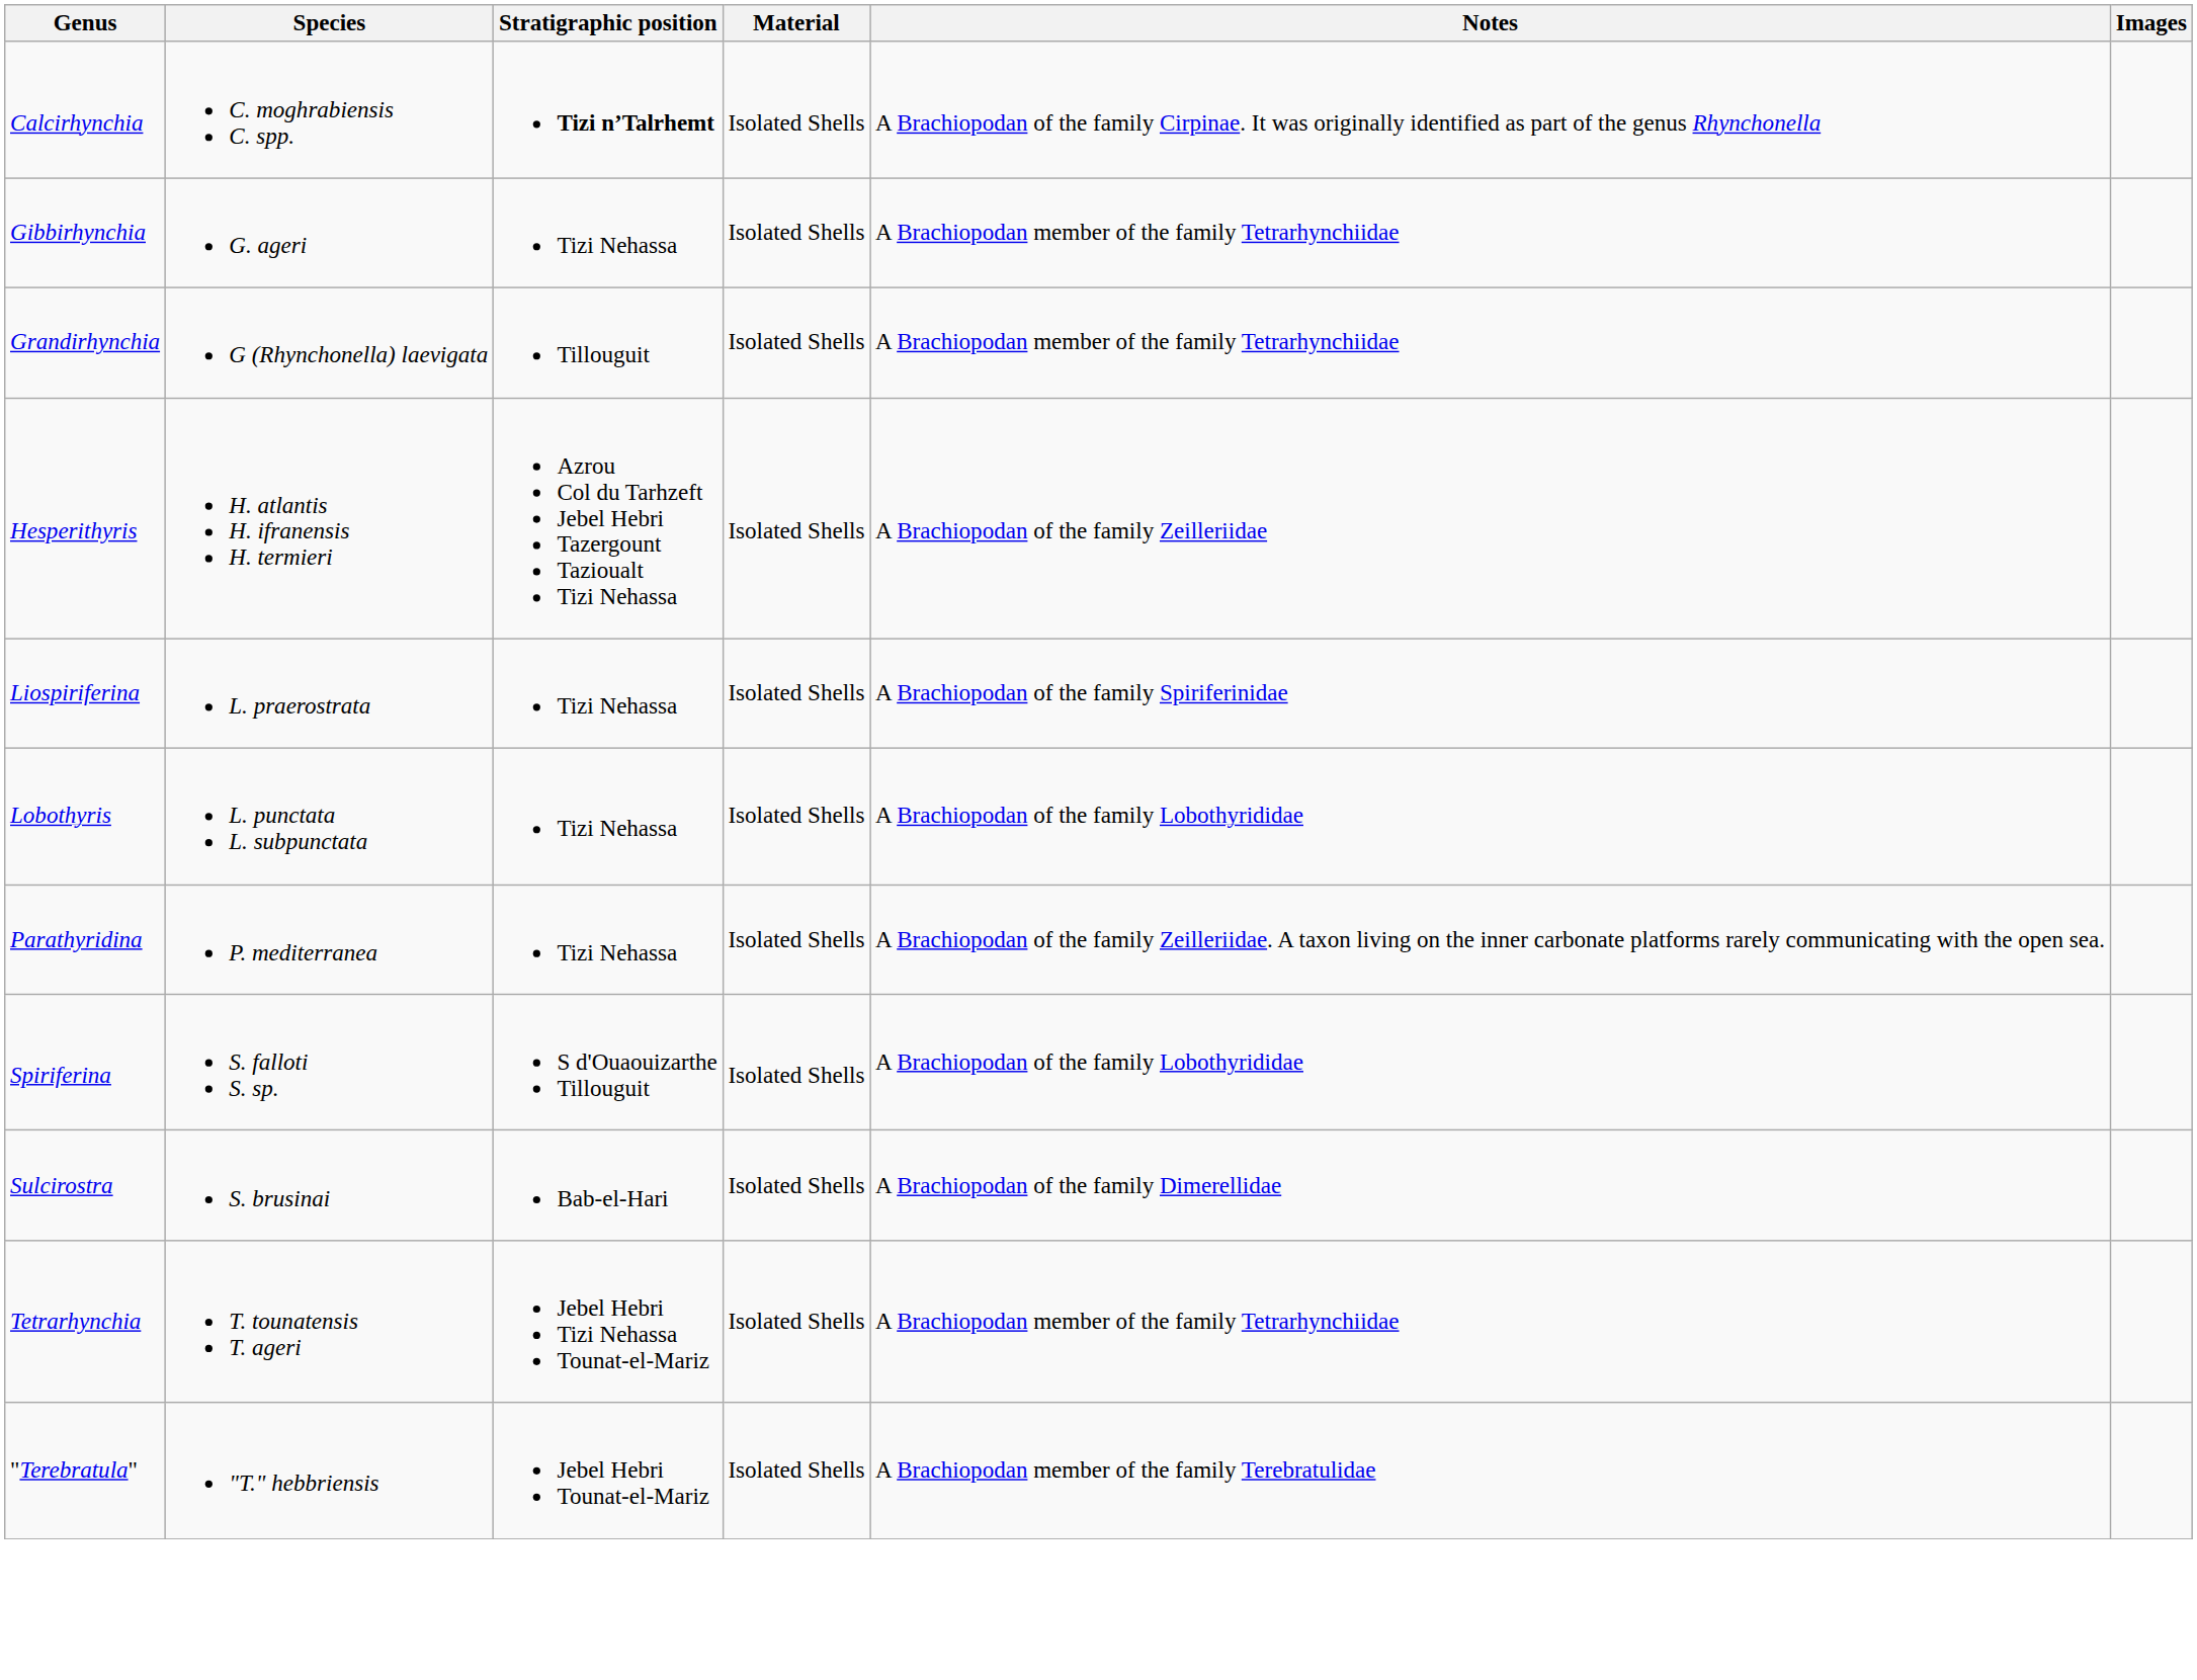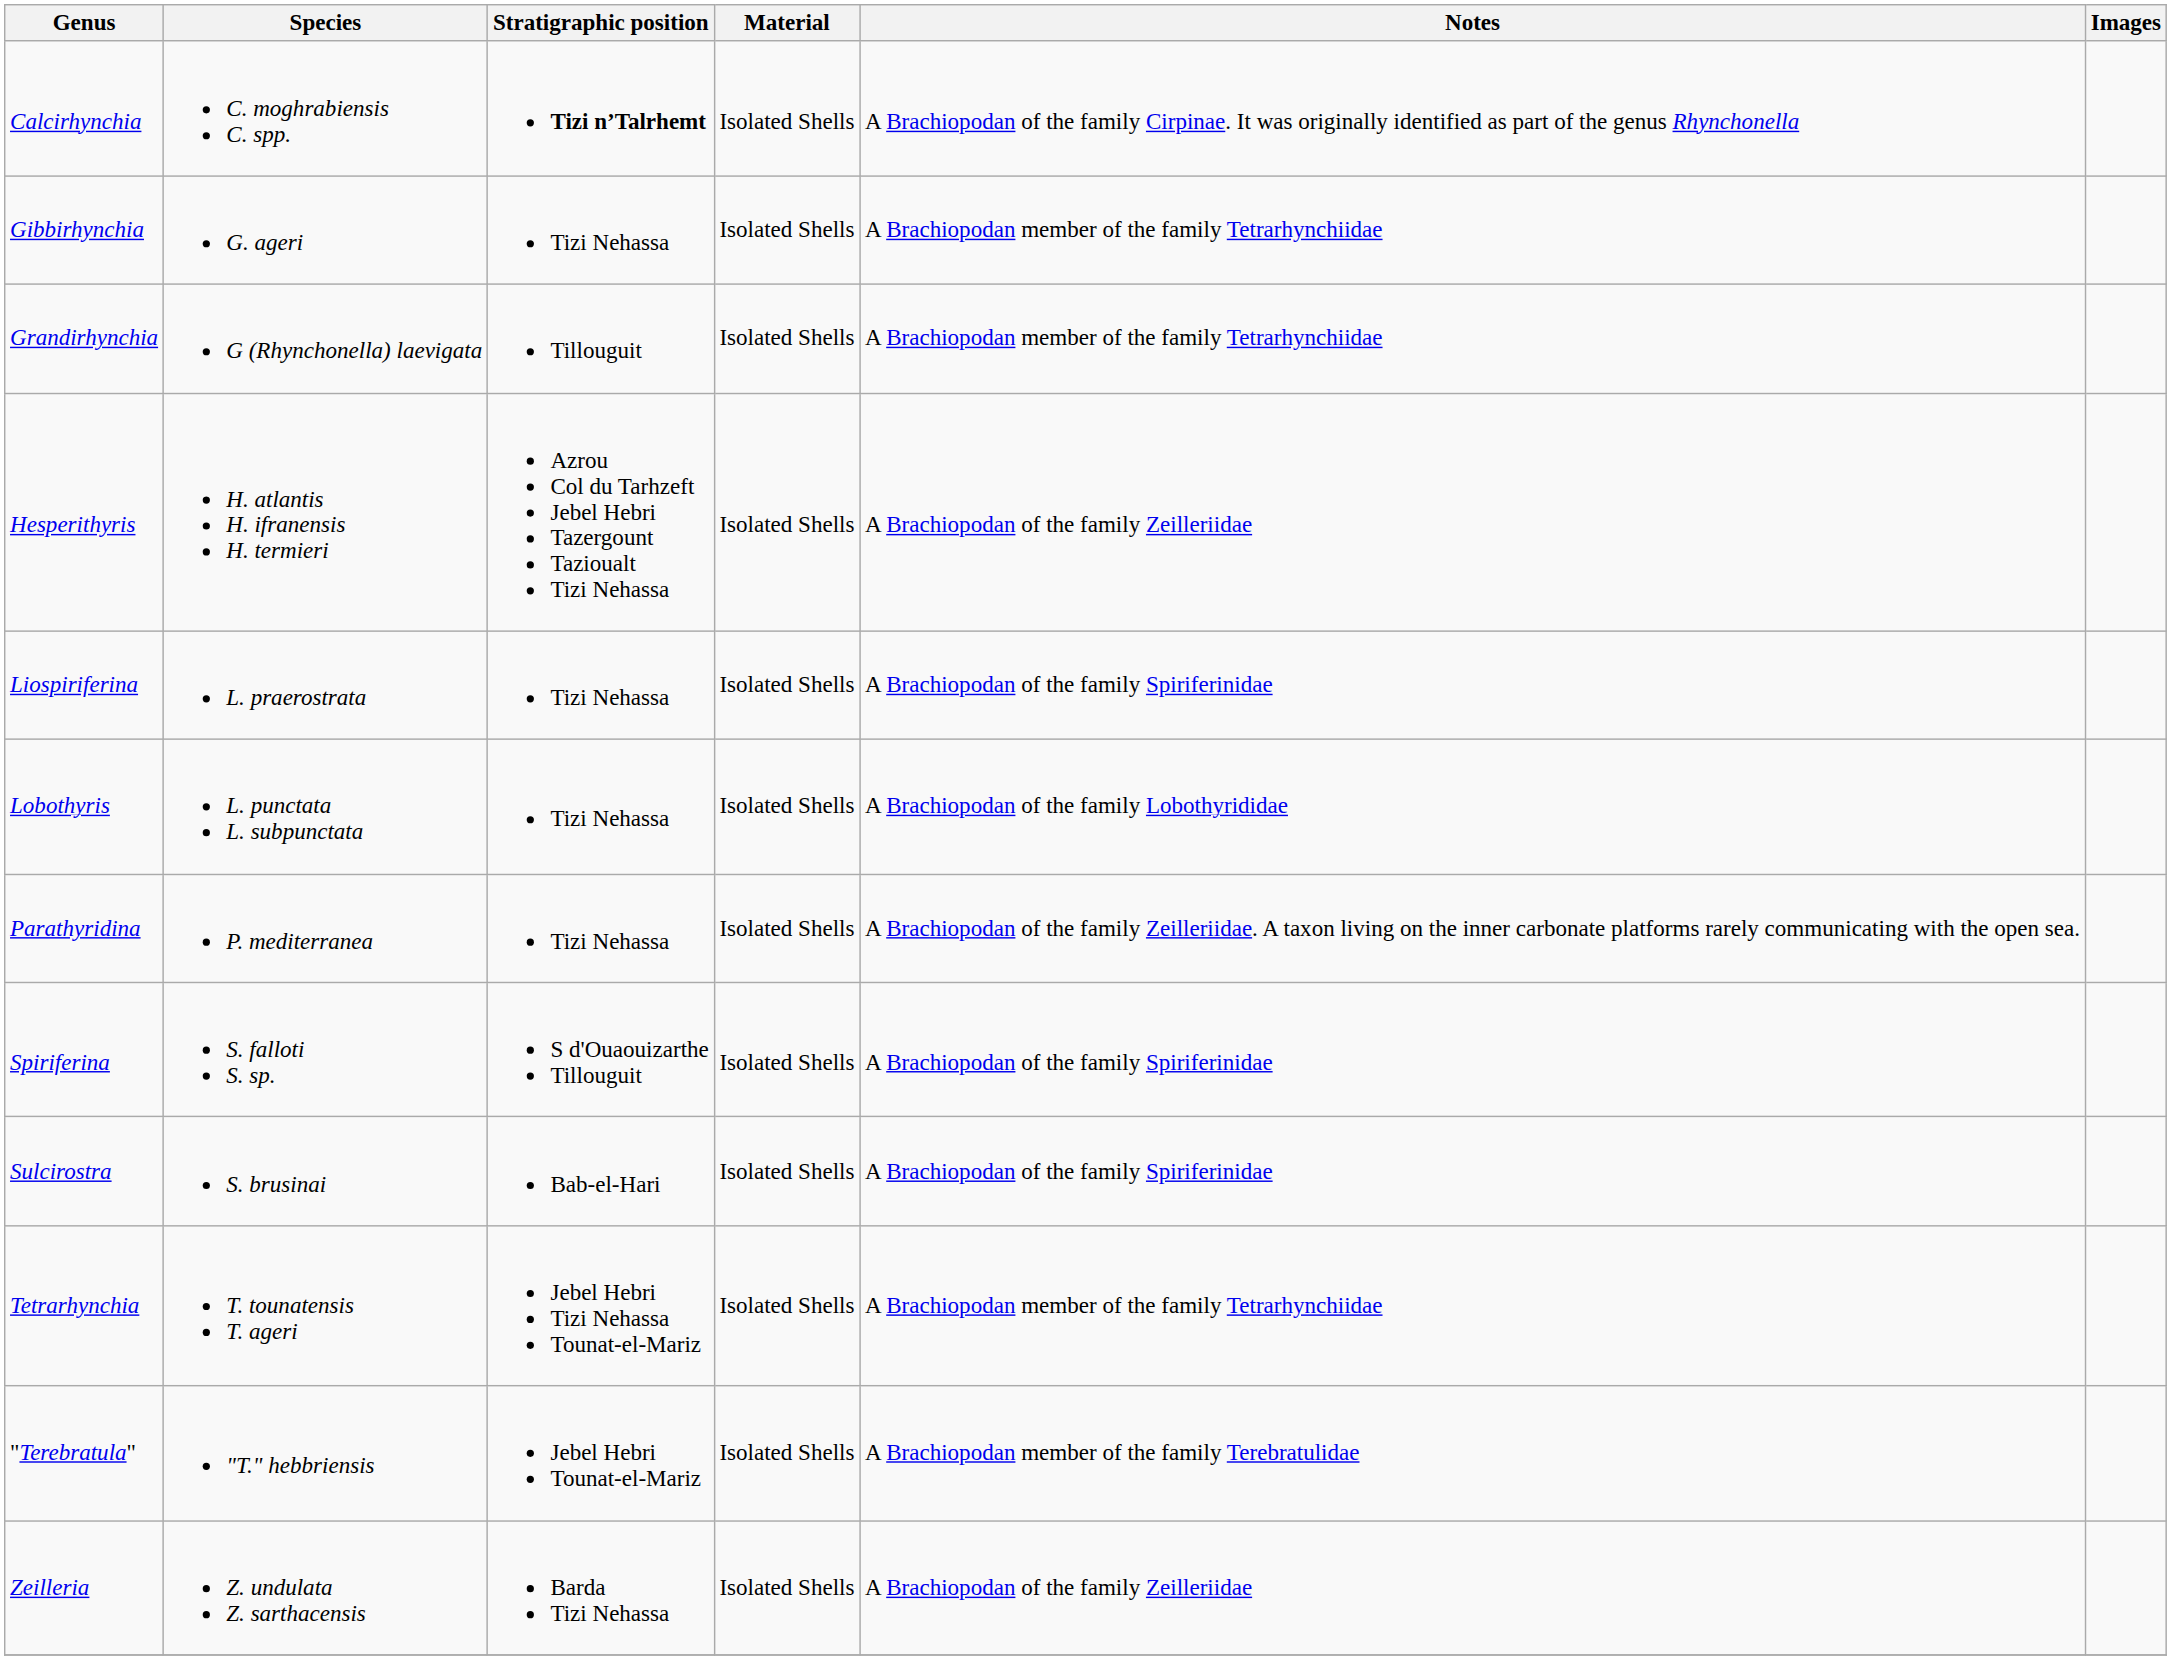 <table class="wikitable">
 <tr>
 <th>Genus</th>
 <th>Species</th>
 <th>Stratigraphic position</th>
 <th>Material</th>
 <th>Notes</th>
 <th>Images</th>
 </tr>
 <tr>
 <td><br><em><a href='#'>Calcirhynchia</a></em></td>
 <td><br><ul><li><em>C. moghrabiensis</em></li><li><em>C. spp.</em></li></ul></td>
 <td><strong><br><ul><li>Tizi n’Talrhemt</li></ul></strong></td>
 <td><br>Isolated Shells</td>
 <td><br>A <a href='#'>Brachiopodan</a> of the family <a href='#'>Cirpinae</a>. It was originally identified as part of the genus <em><a href='#'>Rhynchonella</a></em></td>
 <td></td>
 </tr>
 <tr>
 <td><em><a href='#'>Gibbirhynchia</a></em></td>
 <td><br><ul><li><em>G. ageri</em></li></ul></td>
 <td><br><ul><li>Tizi Nehassa</li></ul></td>
 <td>Isolated Shells</td>
 <td>A <a href='#'>Brachiopodan</a> member of the family <a href='#'>Tetrarhynchiidae</a></td>
 <td></td>
 </tr>
 <tr>
 <td><em><a href='#'>Grandirhynchia</a></em></td>
 <td><br><ul><li><em>G (Rhynchonella) laevigata</em></li></ul></td>
 <td><br><ul><li>Tillouguit</li></ul></td>
 <td>Isolated Shells</td>
 <td>A <a href='#'>Brachiopodan</a> member of the family <a href='#'>Tetrarhynchiidae</a></td>
 <td></td>
 </tr>
 <tr>
 <td><br><em><a href='#'>Hesperithyris</a></em></td>
 <td><br><ul><li><em>H. atlantis</em></li><li><em>H.</em> <em>ifranensis</em></li><li><em>H. termieri</em></li></ul></td>
 <td><br><ul><li>Azrou</li><li>Col du Tarhzeft</li><li>Jebel Hebri</li><li>Tazergount</li><li>Tazioualt</li><li>Tizi Nehassa</li></ul></td>
 <td><br>Isolated Shells</td>
 <td><br>A <a href='#'>Brachiopodan</a> of the family <a href='#'>Zeilleriidae</a></td>
 <td></td>
 </tr>
 <tr>
 <td><em><a href='#'>Liospiriferina</a></em></td>
 <td><br><ul><li><em>L. praerostrata</em></li></ul></td>
 <td><br><ul><li>Tizi Nehassa</li></ul></td>
 <td>Isolated Shells</td>
 <td>A <a href='#'>Brachiopodan</a> of the family <a href='#'>Spiriferinidae</a></td>
 <td></td>
 </tr>
 <tr>
 <td><em><a href='#'>Lobothyris</a></em></td>
 <td><br><ul><li><em>L. punctata</em></li><li><em>L. subpunctata</em></li></ul></td>
 <td><br><ul><li>Tizi Nehassa</li></ul></td>
 <td>Isolated Shells</td>
 <td>A <a href='#'>Brachiopodan</a> of the family <a href='#'>Lobothyrididae</a></td>
 <td></td>
 </tr>
 <tr>
 <td><em><a href='#'>Parathyridina</a></em></td>
 <td><br><ul><li><em>P. mediterranea</em></li></ul></td>
 <td><br><ul><li>Tizi Nehassa</li></ul></td>
 <td>Isolated Shells</td>
 <td>A <a href='#'>Brachiopodan</a> of the family <a href='#'>Zeilleriidae</a>. A taxon living on the inner carbonate platforms rarely communicating with the open sea.</td>
 <td></td>
 </tr>
 <tr>
 <td><br><em><a href='#'>Spiriferina</a></em></td>
 <td><br><ul><li><em>S. falloti</em></li><li><em>S. sp.</em></li></ul></td>
 <td><br><ul><li>S d'Ouaouizarthe</li><li>Tillouguit</li></ul></td>
 <td><br>Isolated Shells</td>
-<td>A <a href='#'>Brachiopodan</a> of the family <a href='#'>Lobothyrididae</a></td>
+<td><br>A <a href='#'>Brachiopodan</a> of the family <a href='#'>Spiriferinidae</a></td>
 <td></td>
 </tr>
 <tr>
 <td><em><a href='#'>Sulcirostra</a></em></td>
 <td><br><ul><li><em>S. brusinai</em></li></ul></td>
 <td><br><ul><li>Bab-el-Hari</li></ul></td>
 <td>Isolated Shells</td>
-<td>A <a href='#'>Brachiopodan</a> of the family <a href='#'>Dimerellidae</a></td>
+<td>A <a href='#'>Brachiopodan</a> of the family <a href='#'>Spiriferinidae</a></td>
 <td></td>
 </tr>
 <tr>
 <td><em><a href='#'>Tetrarhynchia</a></em></td>
 <td><br><ul><li><em>T. tounatensis</em></li><li><em>T. ageri</em></li></ul></td>
 <td><br><ul><li>Jebel Hebri</li><li>Tizi Nehassa</li><li>Tounat-el-Mariz</li></ul></td>
 <td>Isolated Shells</td>
 <td>A <a href='#'>Brachiopodan</a> member of the family <a href='#'>Tetrarhynchiidae</a></td>
 <td></td>
 </tr>
 <tr>
 <td>"<em><a href='#'>Terebratula</a></em>"</td>
 <td><br><ul><li><em>"T." hebbriensis</em></li></ul></td>
 <td><br><ul><li>Jebel Hebri</li><li>Tounat-el-Mariz</li></ul></td>
 <td>Isolated Shells</td>
 <td>A <a href='#'>Brachiopodan</a> member of the family <a href='#'>Terebratulidae</a></td>
 <td></td>
 </tr>
 <tr>
+<td><em><a href='#'>Zeilleria</a></em></td>
+<td><br><ul><li><em>Z. undulata</em></li><li><em>Z. sarthacensis</em></li></ul></td>
+<td><br><ul><li>Barda</li><li>Tizi Nehassa</li></ul></td>
+<td>Isolated Shells</td>
+<td>A <a href='#'>Brachiopodan</a> of the family <a href='#'>Zeilleriidae</a></td>
+<td></td>
+</tr>
+<tr>
 </tr>
 </table>
